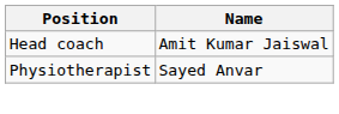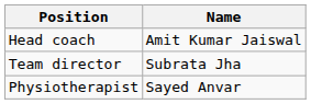 <table class="wikitable">
 <tr>
 <th>Position</th>
 <th>Name</th>
 </tr>
 <tr>
 <td>Head coach</td>
 <td> Amit Kumar Jaiswal</td>
 </tr>
 <tr>
+<td>Team director</td>
+<td> Subrata Jha</td>
+</tr>
+<tr>
 <td>Physiotherapist</td>
 <td> Sayed Anvar</td>
 </tr>
 </table>
